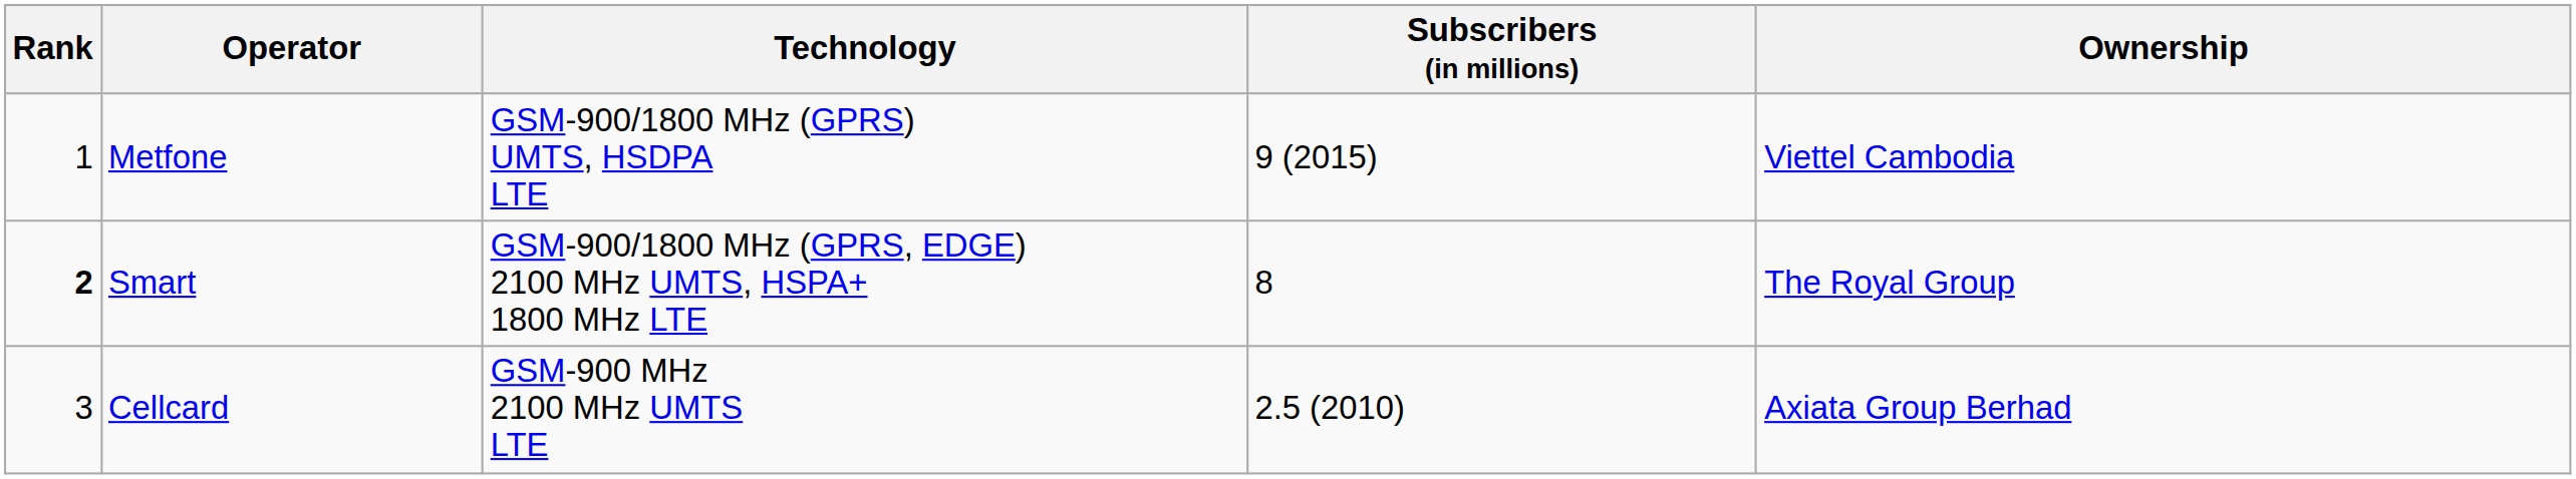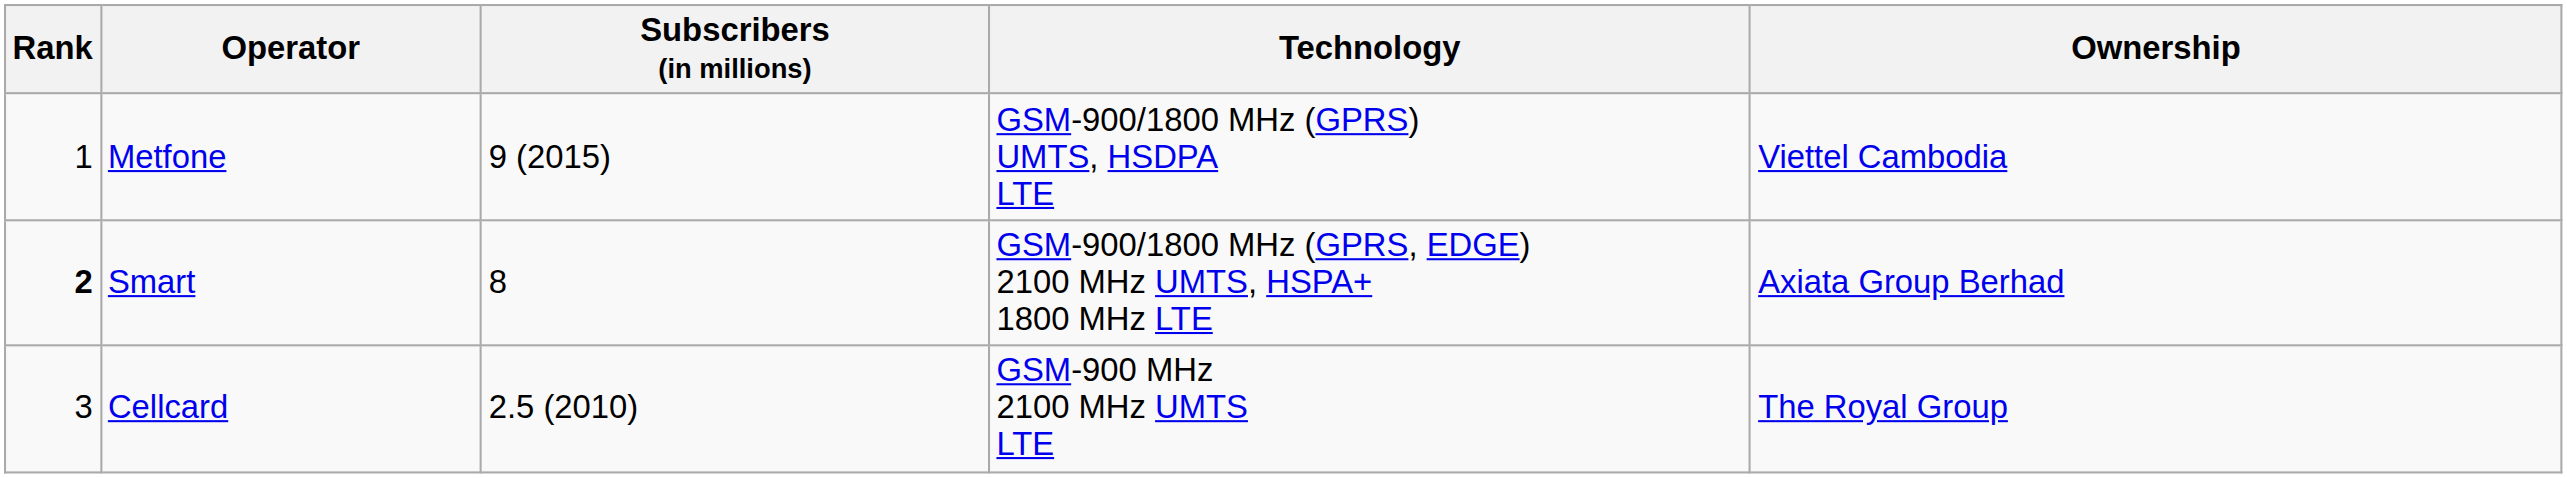 <table class="wikitable">
 <tr>
 <th style="width:3%;">Rank</th>
 <th style="width:15%;">Operator</th>
+<th style="width:20%;">Subscribers<br><small>(in millions)</small></th>
 <th style="width:30%;">Technology</th>
-<th style="width:20%;">Subscribers<br><small>(in millions)</small></th>
 <th style="width:32%;">Ownership</th>
 </tr>
 <tr>
 <td align=right>1</td>
 <td><a href='#'>Metfone</a></td>
+<td>9 (2015)</td>
 <td><a href='#'>GSM</a>-900/1800 MHz (<a href='#'>GPRS</a>)<br><a href='#'>UMTS</a>, <a href='#'>HSDPA</a><br><a href='#'>LTE</a></td>
-<td>9 (2015)</td>
 <td><a href='#'>Viettel Cambodia</a></td>
 </tr>
 <tr>
 <td align=right><strong>2</strong></td>
 <td><a href='#'>Smart</a></td>
+<td>8 </td>
 <td><a href='#'>GSM</a>-900/1800 MHz (<a href='#'>GPRS</a>, <a href='#'>EDGE</a>)<br>2100 MHz <a href='#'>UMTS</a>, <a href='#'>HSPA+</a><br>1800 MHz <a href='#'>LTE</a></td>
-<td>8 </td>
-<td><a href='#'>The Royal Group</a></td>
+<td><a href='#'>Axiata Group Berhad</a></td>
 </tr>
 <tr>
 <td align=right>3</td>
 <td><a href='#'>Cellcard</a></td>
+<td>2.5 (2010)</td>
 <td><a href='#'>GSM</a>-900 MHz<br>2100 MHz <a href='#'>UMTS</a><br><a href='#'>LTE</a></td>
-<td>2.5 (2010)</td>
-<td><a href='#'>Axiata Group Berhad</a></td>
+<td><a href='#'>The Royal Group</a></td>
 </tr>
 </table>
